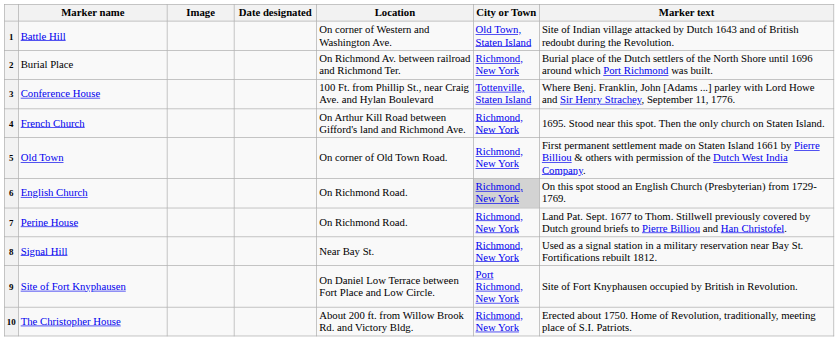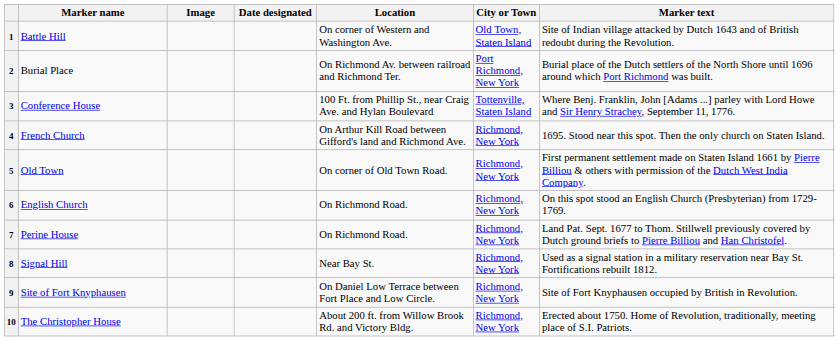 <table class="wikitable sortable" style="width:98%">
 <tr>
 <th></th>
 <th width = 18% ><strong>Marker name</strong></th>
 <th width = 8% class="unsortable" ><strong>Image</strong></th>
 <th width = 10% ><strong>Date designated</strong></th>
 <th><strong>Location</strong></th>
 <th width = 8% ><strong>City or Town</strong></th>
 <th class="unsortable" ><strong>Marker text</strong></th>
 </tr>
 <tr ->
 <th><small>1</small></th>
 <td><a href='#'>Battle Hill</a></td>
 <td></td>
 <td></td>
 <td>On corner of Western and Washington Ave.</td>
 <td><a href='#'>Old Town, Staten Island</a></td>
 <td>Site of Indian village attacked by Dutch 1643 and of British redoubt during the Revolution.</td>
 </tr>
 <tr ->
 <th><small>2</small></th>
 <td>Burial Place</td>
 <td></td>
 <td></td>
 <td>On Richmond Av. between railroad and Richmond Ter.</td>
-<td><a href='#'>Richmond, New York</a></td>
+<td><a href='#'>Port Richmond, New York</a></td>
 <td>Burial place of the Dutch settlers of the North Shore until 1696 around which <a href='#'>Port Richmond</a> was built.</td>
 </tr>
 <tr ->
 <th><small>3</small></th>
 <td><a href='#'>Conference House</a></td>
 <td></td>
 <td></td>
 <td>100 Ft. from Phillip St., near Craig Ave. and Hylan Boulevard</td>
 <td><a href='#'>Tottenville, Staten Island</a></td>
 <td>Where Benj. Franklin, John [Adams ...] parley with Lord Howe and <a href='#'>Sir Henry Strachey</a>, September 11, 1776.</td>
 </tr>
 <tr ->
 <th><small>4</small></th>
 <td><a href='#'>French Church</a></td>
 <td></td>
 <td></td>
 <td>On Arthur Kill Road between Gifford's land and Richmond Ave.</td>
 <td><a href='#'>Richmond, New York</a></td>
 <td>1695. Stood near this spot. Then the only church on Staten Island.</td>
 </tr>
 <tr ->
 <th><small>5</small></th>
 <td><a href='#'>Old Town</a></td>
 <td></td>
 <td></td>
 <td>On corner of Old Town Road.</td>
 <td><a href='#'>Richmond, New York</a></td>
 <td>First permanent settlement made on Staten Island 1661 by <a href='#'>Pierre Billiou</a> & others with permission of the <a href='#'>Dutch West India Company</a>.</td>
 </tr>
 <tr ->
 <th><small>6</small></th>
 <td><a href='#'>English Church</a></td>
 <td></td>
 <td></td>
 <td>On Richmond Road.</td>
-<td style="background: lightgrey;"><a href='#'>Richmond, New York</a></td>
+<td><a href='#'>Richmond, New York</a></td>
 <td>On this spot stood an English Church (Presbyterian) from 1729-1769.</td>
 </tr>
 <tr ->
 <th><small>7</small></th>
 <td><a href='#'>Perine House</a></td>
 <td></td>
 <td></td>
 <td>On Richmond Road.</td>
 <td><a href='#'>Richmond, New York</a></td>
 <td>Land Pat. Sept. 1677 to Thom. Stillwell previously covered by Dutch ground briefs to <a href='#'>Pierre Billiou</a> and <a href='#'>Han Christofel</a>.</td>
 </tr>
 <tr ->
 <th><small>8</small></th>
 <td><a href='#'>Signal Hill</a></td>
 <td></td>
 <td></td>
 <td>Near Bay St.</td>
 <td><a href='#'>Richmond, New York</a></td>
 <td>Used as a signal station in a military reservation near Bay St. Fortifications rebuilt 1812.</td>
 </tr>
 <tr ->
 <th><small>9</small></th>
 <td><a href='#'>Site of Fort Knyphausen</a></td>
 <td></td>
 <td></td>
 <td>On Daniel Low Terrace between Fort Place and Low Circle.</td>
-<td><a href='#'>Port Richmond, New York</a></td>
+<td><a href='#'>Richmond, New York</a></td>
 <td>Site of Fort Knyphausen occupied by British in Revolution.</td>
 </tr>
 <tr ->
 <th><small>10</small></th>
 <td><a href='#'>The Christopher House</a></td>
 <td></td>
 <td></td>
 <td>About 200 ft. from Willow Brook Rd. and Victory Bldg.</td>
 <td><a href='#'>Richmond, New York</a></td>
 <td>Erected about 1750. Home of Revolution, traditionally, meeting place of S.I. Patriots.</td>
 </tr>
 </table>
